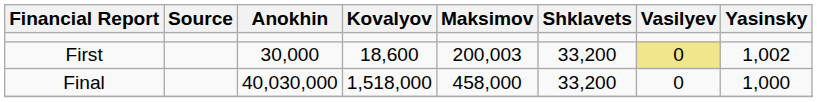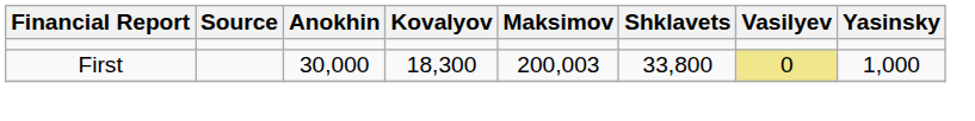 <table class="wikitable" style="text-align:center; font-size:90%; line-height:14px">
 <tr>
 <th>Financial Report</th>
 <th>Source</th>
 <th>Anokhin</th>
 <th>Kovalyov</th>
 <th>Maksimov</th>
 <th>Shklavets</th>
 <th>Vasilyev</th>
 <th>Yasinsky</th>
 </tr>
 <tr>
 <td></td>
 <td></td>
 <td bgcolor=></td>
 <td bgcolor=></td>
 <td bgcolor=></td>
 <td bgcolor=></td>
 <td bgcolor=></td>
 <td bgcolor=></td>
 </tr>
 <tr align=center>
 <td>First</td>
 <td></td>
 <td>30,000</td>
-<td>18,600</td>
+<td>18,300</td>
 <td>200,003</td>
-<td>33,200</td>
+<td>33,800</td>
 <td style="background: khaki;">0</td>
-<td>1,002</td>
-</tr>
-<tr>
-<td>Final</td>
-<td></td>
-<td>40,030,000</td>
-<td>1,518,000</td>
-<td>458,000</td>
-<td>33,200</td>
-<td>0</td>
 <td>1,000</td>
 </tr>
 <tr>
 </tr>
 </table>
